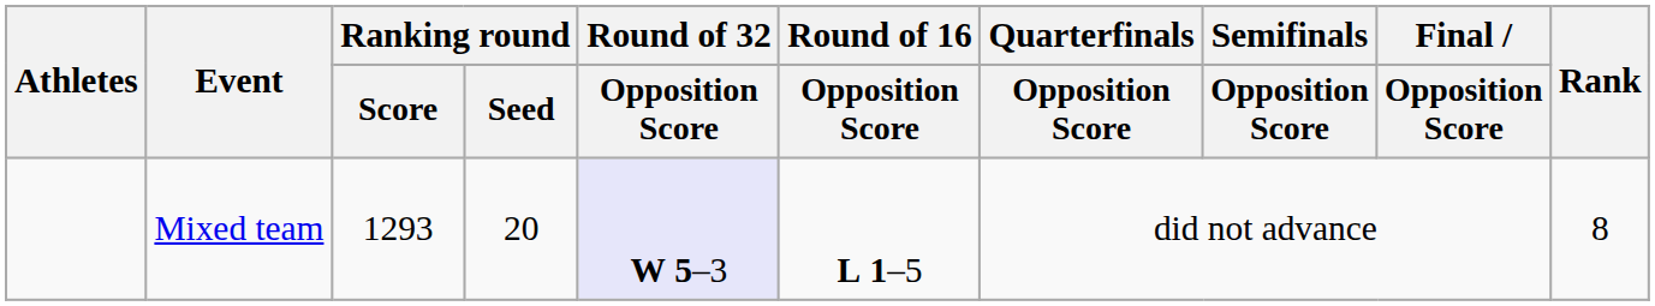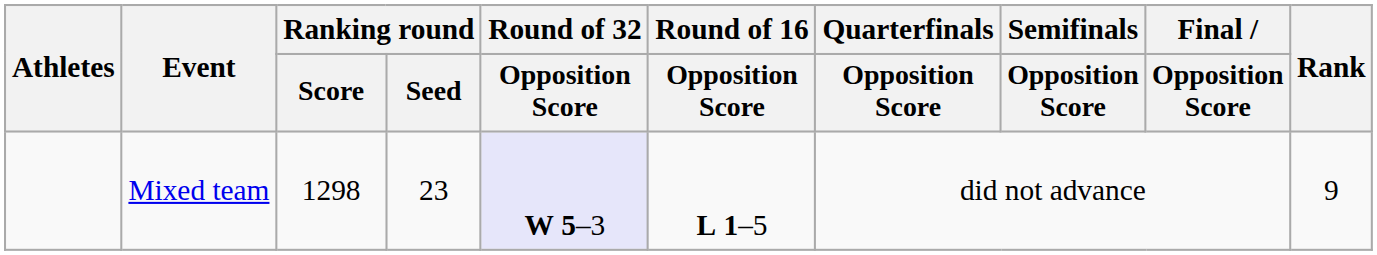 <table class="wikitable" style="font-size:90%;">
 <tr>
 <th rowspan=2>Athletes</th>
 <th rowspan=2>Event</th>
 <th colspan=2>Ranking round</th>
 <th>Round of 32</th>
 <th>Round of 16</th>
 <th>Quarterfinals</th>
 <th>Semifinals</th>
 <th>Final / </th>
 <th rowspan=2>Rank</th>
 </tr>
 <tr style="font-size:95%">
 <th>Score</th>
 <th>Seed</th>
 <th>Opposition<br>Score</th>
 <th>Opposition<br>Score</th>
 <th>Opposition<br>Score</th>
 <th>Opposition<br>Score</th>
 <th>Opposition<br>Score</th>
 </tr>
 <tr align=center>
 <td align=left><br></td>
 <td><a href='#'>Mixed team</a></td>
-<td>1293</td>
-<td>20</td>
+<td>1298</td>
+<td>23</td>
 <td style="background: lavender;"><br><br><strong>W</strong> <strong>5</strong>–3</td>
 <td><br><br><strong>L</strong> <strong>1</strong>–5</td>
 <td colspan=3>did not advance</td>
-<td>8</td>
+<td>9</td>
 </tr>
 </table>
